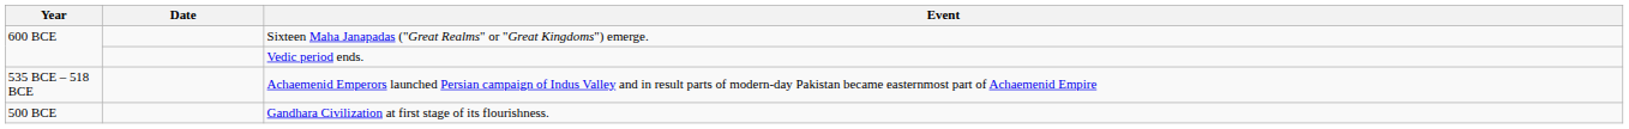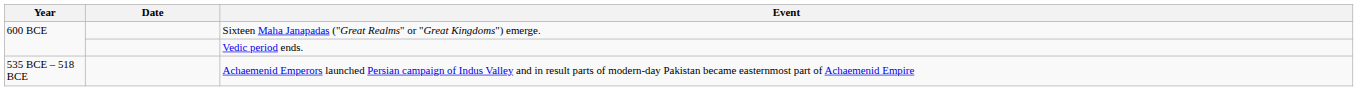 <table class="wikitable" style="width:100%">
 <tr>
 <th style="width:6%">Year</th>
 <th style="width:10%">Date</th>
 <th>Event</th>
 </tr>
 <tr>
 <td rowspan="2" style="vertical-align:top;">600 BCE</td>
 <td></td>
 <td>Sixteen <a href='#'>Maha Janapadas</a> ("<em>Great Realms</em>" or "<em>Great Kingdoms</em>") emerge.</td>
 </tr>
 <tr>
 <td></td>
 <td><a href='#'>Vedic period</a> ends.</td>
 </tr>
 <tr>
 <td>535 BCE – 518 BCE</td>
 <td></td>
 <td><a href='#'>Achaemenid Emperors</a> launched <a href='#'>Persian campaign of Indus Valley</a> and in result parts of modern-day Pakistan became easternmost part of <a href='#'>Achaemenid Empire</a></td>
 </tr>
-<tr>
-<td>500 BCE</td>
-<td></td>
-<td><a href='#'>Gandhara Civilization</a> at first stage of its flourishness.</td>
-</tr>
 </table>
